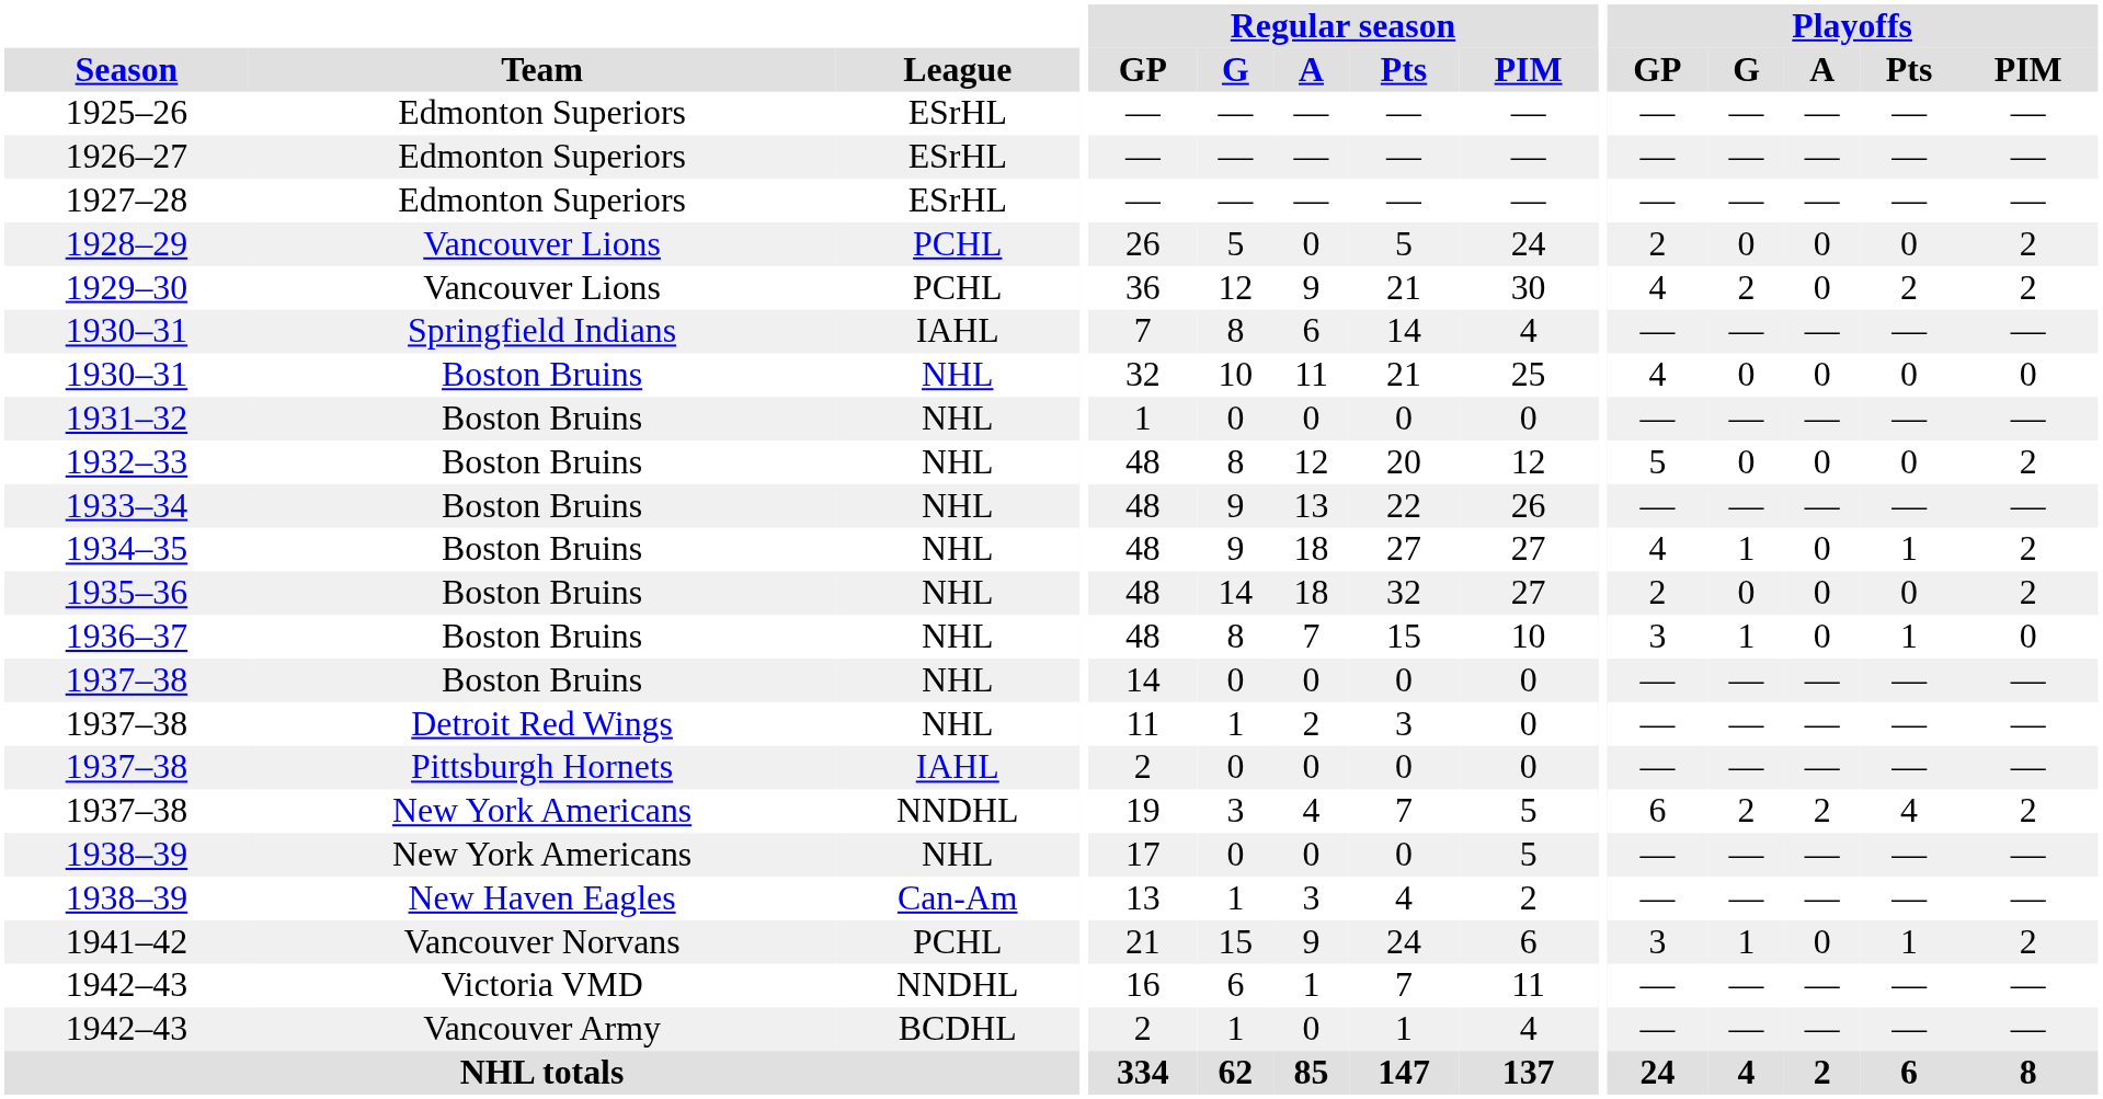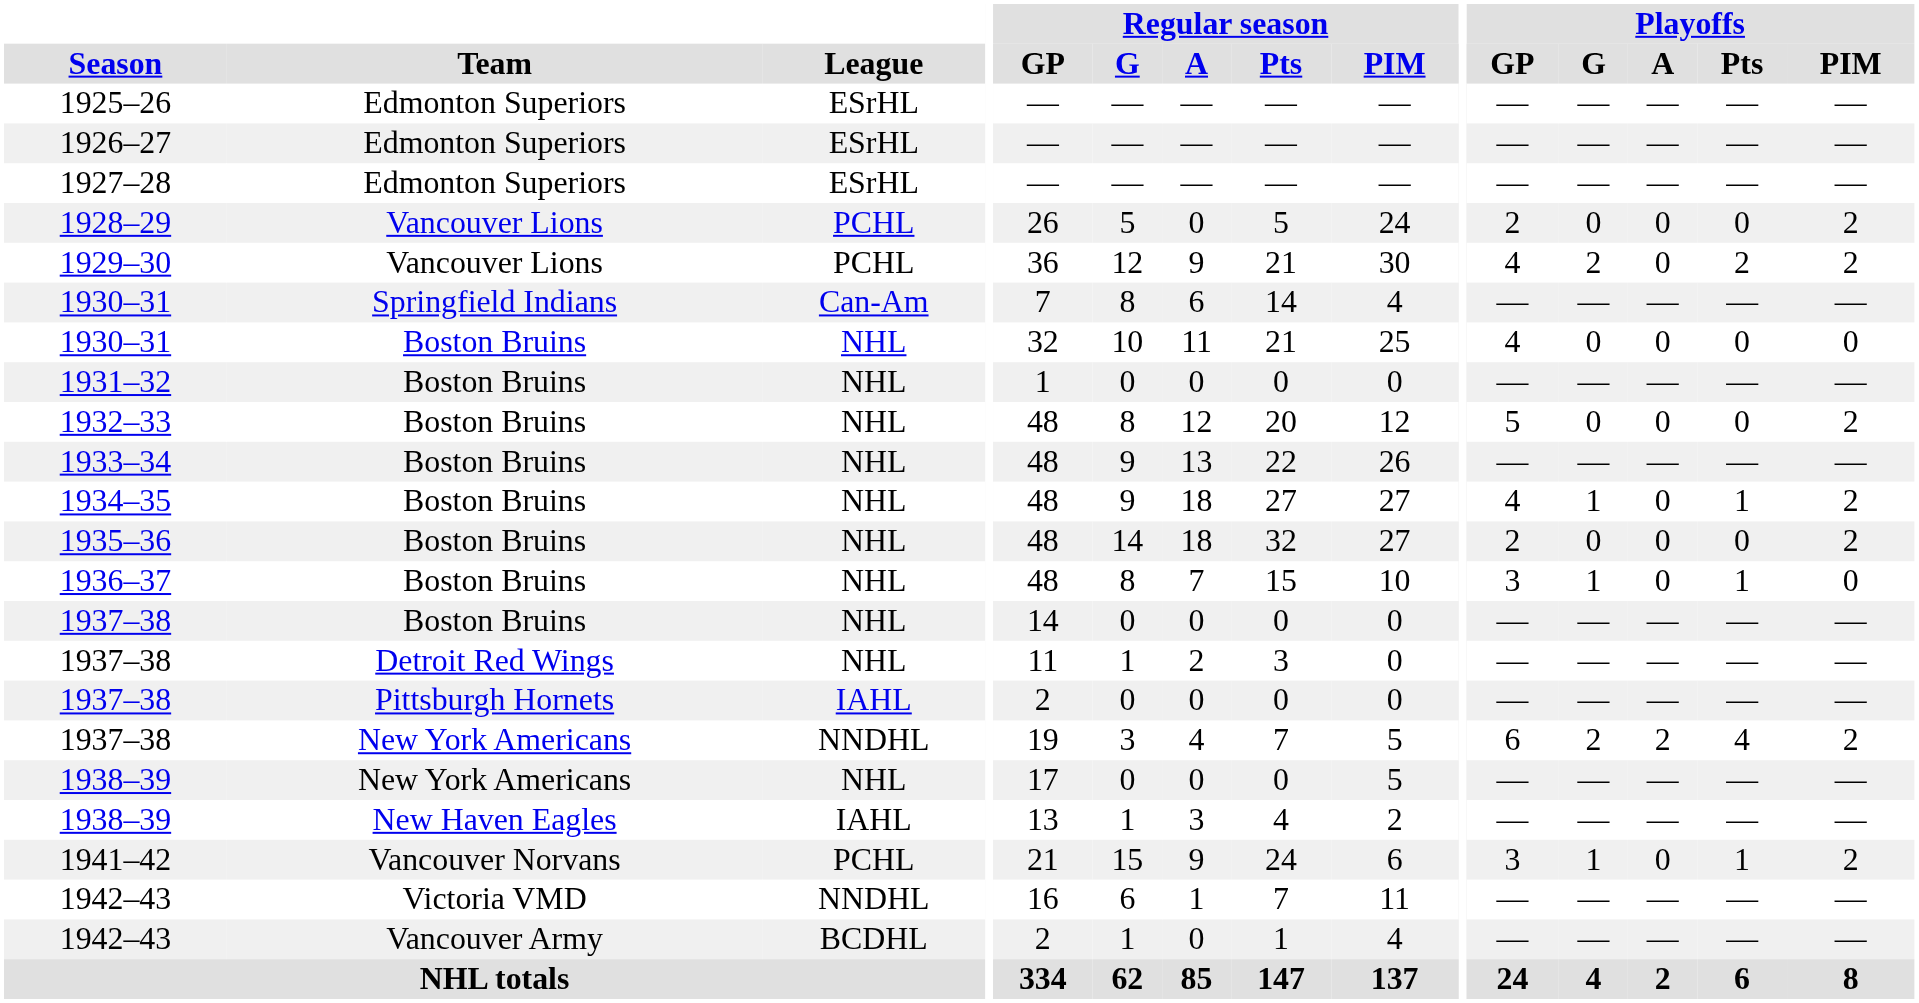 <table border="0" cellpadding="1" cellspacing="0" style="text-align:center; width:60em">
 <tr bgcolor="#e0e0e0">
 <th colspan="3" bgcolor="#ffffff"></th>
 <th rowspan="100" bgcolor="#ffffff"></th>
 <th colspan="5"><a href='#'>Regular season</a></th>
 <th rowspan="100" bgcolor="#ffffff"></th>
 <th colspan="5"><a href='#'>Playoffs</a></th>
 </tr>
 <tr bgcolor="#e0e0e0">
 <th><a href='#'>Season</a></th>
 <th>Team</th>
 <th>League</th>
 <th>GP</th>
 <th><a href='#'>G</a></th>
 <th><a href='#'>A</a></th>
 <th><a href='#'>Pts</a></th>
 <th><a href='#'>PIM</a></th>
 <th>GP</th>
 <th>G</th>
 <th>A</th>
 <th>Pts</th>
 <th>PIM</th>
 </tr>
 <tr>
 <td>1925–26</td>
 <td>Edmonton Superiors</td>
 <td>ESrHL</td>
 <td>—</td>
 <td>—</td>
 <td>—</td>
 <td>—</td>
 <td>—</td>
 <td>—</td>
 <td>—</td>
 <td>—</td>
 <td>—</td>
 <td>—</td>
 </tr>
 <tr bgcolor="#f0f0f0">
 <td>1926–27</td>
 <td>Edmonton Superiors</td>
 <td>ESrHL</td>
 <td>—</td>
 <td>—</td>
 <td>—</td>
 <td>—</td>
 <td>—</td>
 <td>—</td>
 <td>—</td>
 <td>—</td>
 <td>—</td>
 <td>—</td>
 </tr>
 <tr>
 <td>1927–28</td>
 <td>Edmonton Superiors</td>
 <td>ESrHL</td>
 <td>—</td>
 <td>—</td>
 <td>—</td>
 <td>—</td>
 <td>—</td>
 <td>—</td>
 <td>—</td>
 <td>—</td>
 <td>—</td>
 <td>—</td>
 </tr>
 <tr bgcolor="#f0f0f0">
 <td><a href='#'>1928–29</a></td>
 <td><a href='#'>Vancouver Lions</a></td>
 <td><a href='#'>PCHL</a></td>
 <td>26</td>
 <td>5</td>
 <td>0</td>
 <td>5</td>
 <td>24</td>
 <td>2</td>
 <td>0</td>
 <td>0</td>
 <td>0</td>
 <td>2</td>
 </tr>
 <tr>
 <td><a href='#'>1929–30</a></td>
 <td>Vancouver Lions</td>
 <td>PCHL</td>
 <td>36</td>
 <td>12</td>
 <td>9</td>
 <td>21</td>
 <td>30</td>
 <td>4</td>
 <td>2</td>
 <td>0</td>
 <td>2</td>
 <td>2</td>
 </tr>
 <tr bgcolor="#f0f0f0">
 <td><a href='#'>1930–31</a></td>
 <td><a href='#'>Springfield Indians</a></td>
-<td>IAHL</td>
+<td><a href='#'>Can-Am</a></td>
 <td>7</td>
 <td>8</td>
 <td>6</td>
 <td>14</td>
 <td>4</td>
 <td>—</td>
 <td>—</td>
 <td>—</td>
 <td>—</td>
 <td>—</td>
 </tr>
 <tr>
 <td><a href='#'>1930–31</a></td>
 <td><a href='#'>Boston Bruins</a></td>
 <td><a href='#'>NHL</a></td>
 <td>32</td>
 <td>10</td>
 <td>11</td>
 <td>21</td>
 <td>25</td>
 <td>4</td>
 <td>0</td>
 <td>0</td>
 <td>0</td>
 <td>0</td>
 </tr>
 <tr bgcolor="#f0f0f0">
 <td><a href='#'>1931–32</a></td>
 <td>Boston Bruins</td>
 <td>NHL</td>
 <td>1</td>
 <td>0</td>
 <td>0</td>
 <td>0</td>
 <td>0</td>
 <td>—</td>
 <td>—</td>
 <td>—</td>
 <td>—</td>
 <td>—</td>
 </tr>
 <tr>
 <td><a href='#'>1932–33</a></td>
 <td>Boston Bruins</td>
 <td>NHL</td>
 <td>48</td>
 <td>8</td>
 <td>12</td>
 <td>20</td>
 <td>12</td>
 <td>5</td>
 <td>0</td>
 <td>0</td>
 <td>0</td>
 <td>2</td>
 </tr>
 <tr bgcolor="#f0f0f0">
 <td><a href='#'>1933–34</a></td>
 <td>Boston Bruins</td>
 <td>NHL</td>
 <td>48</td>
 <td>9</td>
 <td>13</td>
 <td>22</td>
 <td>26</td>
 <td>—</td>
 <td>—</td>
 <td>—</td>
 <td>—</td>
 <td>—</td>
 </tr>
 <tr>
 <td><a href='#'>1934–35</a></td>
 <td>Boston Bruins</td>
 <td>NHL</td>
 <td>48</td>
 <td>9</td>
 <td>18</td>
 <td>27</td>
 <td>27</td>
 <td>4</td>
 <td>1</td>
 <td>0</td>
 <td>1</td>
 <td>2</td>
 </tr>
 <tr bgcolor="#f0f0f0">
 <td><a href='#'>1935–36</a></td>
 <td>Boston Bruins</td>
 <td>NHL</td>
 <td>48</td>
 <td>14</td>
 <td>18</td>
 <td>32</td>
 <td>27</td>
 <td>2</td>
 <td>0</td>
 <td>0</td>
 <td>0</td>
 <td>2</td>
 </tr>
 <tr>
 <td><a href='#'>1936–37</a></td>
 <td>Boston Bruins</td>
 <td>NHL</td>
 <td>48</td>
 <td>8</td>
 <td>7</td>
 <td>15</td>
 <td>10</td>
 <td>3</td>
 <td>1</td>
 <td>0</td>
 <td>1</td>
 <td>0</td>
 </tr>
 <tr bgcolor="#f0f0f0">
 <td><a href='#'>1937–38</a></td>
 <td>Boston Bruins</td>
 <td>NHL</td>
 <td>14</td>
 <td>0</td>
 <td>0</td>
 <td>0</td>
 <td>0</td>
 <td>—</td>
 <td>—</td>
 <td>—</td>
 <td>—</td>
 <td>—</td>
 </tr>
 <tr>
 <td>1937–38</td>
 <td><a href='#'>Detroit Red Wings</a></td>
 <td>NHL</td>
 <td>11</td>
 <td>1</td>
 <td>2</td>
 <td>3</td>
 <td>0</td>
 <td>—</td>
 <td>—</td>
 <td>—</td>
 <td>—</td>
 <td>—</td>
 </tr>
 <tr bgcolor="#f0f0f0">
 <td><a href='#'>1937–38</a></td>
 <td><a href='#'>Pittsburgh Hornets</a></td>
 <td><a href='#'>IAHL</a></td>
 <td>2</td>
 <td>0</td>
 <td>0</td>
 <td>0</td>
 <td>0</td>
 <td>—</td>
 <td>—</td>
 <td>—</td>
 <td>—</td>
 <td>—</td>
 </tr>
 <tr>
 <td>1937–38</td>
 <td><a href='#'>New York Americans</a></td>
 <td>NNDHL</td>
 <td>19</td>
 <td>3</td>
 <td>4</td>
 <td>7</td>
 <td>5</td>
 <td>6</td>
 <td>2</td>
 <td>2</td>
 <td>4</td>
 <td>2</td>
 </tr>
 <tr bgcolor="#f0f0f0">
 <td><a href='#'>1938–39</a></td>
 <td>New York Americans</td>
 <td>NHL</td>
 <td>17</td>
 <td>0</td>
 <td>0</td>
 <td>0</td>
 <td>5</td>
 <td>—</td>
 <td>—</td>
 <td>—</td>
 <td>—</td>
 <td>—</td>
 </tr>
 <tr>
 <td><a href='#'>1938–39</a></td>
 <td><a href='#'>New Haven Eagles</a></td>
-<td><a href='#'>Can-Am</a></td>
+<td>IAHL</td>
 <td>13</td>
 <td>1</td>
 <td>3</td>
 <td>4</td>
 <td>2</td>
 <td>—</td>
 <td>—</td>
 <td>—</td>
 <td>—</td>
 <td>—</td>
 </tr>
 <tr bgcolor="#f0f0f0">
 <td>1941–42</td>
 <td>Vancouver Norvans</td>
 <td>PCHL</td>
 <td>21</td>
 <td>15</td>
 <td>9</td>
 <td>24</td>
 <td>6</td>
 <td>3</td>
 <td>1</td>
 <td>0</td>
 <td>1</td>
 <td>2</td>
 </tr>
 <tr>
 <td>1942–43</td>
 <td>Victoria VMD</td>
 <td>NNDHL</td>
 <td>16</td>
 <td>6</td>
 <td>1</td>
 <td>7</td>
 <td>11</td>
 <td>—</td>
 <td>—</td>
 <td>—</td>
 <td>—</td>
 <td>—</td>
 </tr>
 <tr bgcolor="#f0f0f0">
 <td>1942–43</td>
 <td>Vancouver Army</td>
 <td>BCDHL</td>
 <td>2</td>
 <td>1</td>
 <td>0</td>
 <td>1</td>
 <td>4</td>
 <td>—</td>
 <td>—</td>
 <td>—</td>
 <td>—</td>
 <td>—</td>
 </tr>
 <tr bgcolor="#e0e0e0">
 <th colspan="3">NHL totals</th>
 <th>334</th>
 <th>62</th>
 <th>85</th>
 <th>147</th>
 <th>137</th>
 <th>24</th>
 <th>4</th>
 <th>2</th>
 <th>6</th>
 <th>8</th>
 </tr>
 </table>
